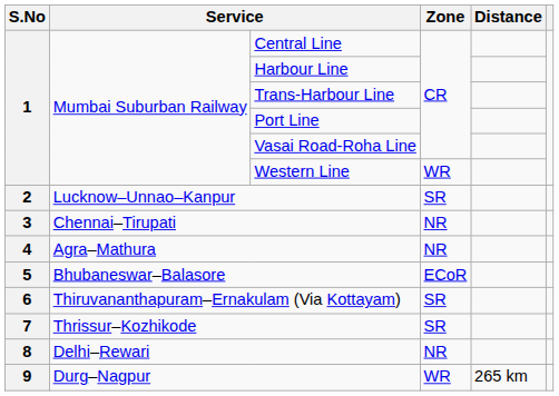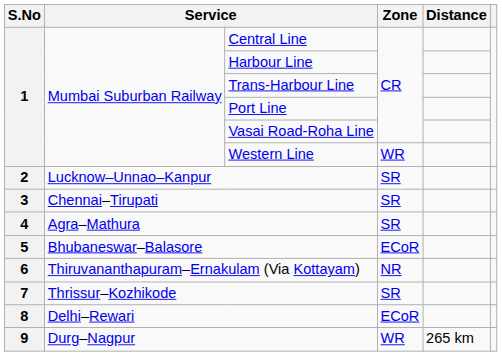 <table class = "wikitable">
 <tr>
 <th>S.No</th>
 <th colspan="2">Service</th>
 <th>Zone</th>
 <th>Distance</th>
 <th></th>
 </tr>
 <tr>
 <th rowspan="6">1</th>
 <td rowspan="6"><a href='#'>Mumbai Suburban Railway</a></td>
 <td><a href='#'>Central Line</a></td>
 <td rowspan="5"><a href='#'>CR</a></td>
 <td></td>
 <td rowspan="6"></td>
 </tr>
 <tr>
 <td><a href='#'>Harbour Line</a></td>
 <td></td>
 </tr>
 <tr>
 <td><a href='#'>Trans-Harbour Line</a></td>
 <td></td>
 </tr>
 <tr>
 <td><a href='#'>Port Line</a></td>
 <td></td>
 </tr>
 <tr>
 <td><a href='#'>Vasai Road-Roha Line</a></td>
 <td></td>
 </tr>
 <tr>
 <td><a href='#'>Western Line</a></td>
 <td><a href='#'>WR</a></td>
 <td></td>
 </tr>
 <tr>
 <th>2</th>
 <td colspan="2"><a href='#'>Lucknow–Unnao–Kanpur</a></td>
 <td><a href='#'>SR</a></td>
 <td></td>
 <td></td>
 </tr>
 <tr>
 <th>3</th>
 <td colspan="2"><a href='#'>Chennai</a>–<a href='#'>Tirupati</a></td>
-<td><a href='#'>NR</a></td>
+<td><a href='#'>SR</a></td>
 <td></td>
 <td></td>
 </tr>
 <tr>
 <th>4</th>
 <td colspan="2"><a href='#'>Agra</a>–<a href='#'>Mathura</a></td>
-<td><a href='#'>NR</a></td>
+<td><a href='#'>SR</a></td>
 <td></td>
 <td></td>
 </tr>
 <tr>
 <th>5</th>
 <td colspan="2"><a href='#'>Bhubaneswar</a>–<a href='#'>Balasore</a></td>
 <td><a href='#'>ECoR</a></td>
 <td></td>
 <td></td>
 </tr>
 <tr>
 <th>6</th>
 <td colspan="2"><a href='#'>Thiruvananthapuram</a>–<a href='#'>Ernakulam</a> (Via <a href='#'>Kottayam</a>)</td>
-<td><a href='#'>SR</a></td>
+<td><a href='#'>NR</a></td>
 <td></td>
 <td></td>
 </tr>
 <tr>
 <th>7</th>
 <td colspan="2"><a href='#'>Thrissur</a>–<a href='#'>Kozhikode</a></td>
 <td><a href='#'>SR</a></td>
 <td></td>
 <td></td>
 </tr>
 <tr>
 <th>8</th>
 <td colspan="2"><a href='#'>Delhi</a>–<a href='#'>Rewari</a></td>
-<td><a href='#'>NR</a></td>
+<td><a href='#'>ECoR</a></td>
 <td></td>
 <td></td>
 </tr>
 <tr>
 <th>9</th>
 <td colspan="2"><a href='#'>Durg</a>–<a href='#'>Nagpur</a></td>
 <td><a href='#'>WR</a></td>
 <td>265 km</td>
 <td></td>
 </tr>
 </table>
